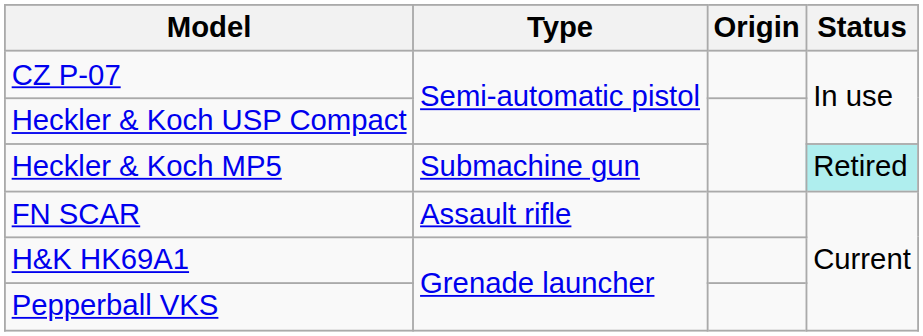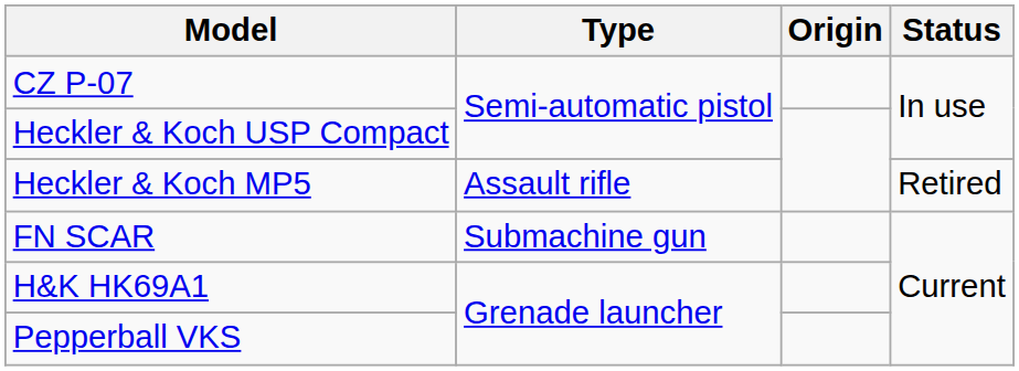 <table class="wikitable">
 <tr>
 <th>Model</th>
 <th>Type</th>
 <th>Origin</th>
 <th>Status</th>
 </tr>
 <tr>
 <td><a href='#'>CZ P-07</a></td>
 <td rowspan="2"><a href='#'>Semi-automatic pistol</a></td>
 <td></td>
 <td rowspan="2">In use</td>
 </tr>
 <tr>
 <td><a href='#'>Heckler & Koch USP Compact</a></td>
 <td rowspan="2"></td>
 </tr>
 <tr>
 <td><a href='#'>Heckler & Koch MP5</a></td>
-<td><a href='#'>Submachine gun</a></td>
-<td style="background: paleturquoise;">Retired</td>
+<td><a href='#'>Assault rifle</a></td>
+<td>Retired</td>
 </tr>
 <tr>
 <td><a href='#'>FN SCAR</a></td>
-<td><a href='#'>Assault rifle</a></td>
+<td><a href='#'>Submachine gun</a></td>
 <td></td>
 <td rowspan="3">Current</td>
 </tr>
 <tr>
 <td><a href='#'>H&K HK69A1</a></td>
 <td rowspan="2"><a href='#'>Grenade launcher</a></td>
 <td></td>
 </tr>
 <tr>
 <td><a href='#'>Pepperball VKS</a></td>
 <td></td>
 </tr>
 </table>
